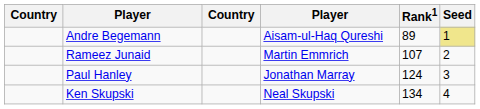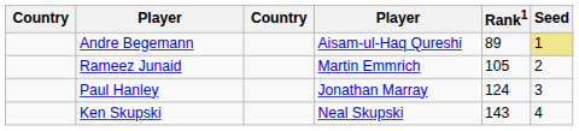 <table class="sortable wikitable">
 <tr>
 <th width="70">Country</th>
 <th width="175">Player</th>
 <th width="70">Country</th>
 <th width="175">Player</th>
 <th>Rank<sup>1</sup></th>
 <th>Seed</th>
 </tr>
 <tr>
 <td></td>
 <td><a href='#'>Andre Begemann</a></td>
 <td></td>
 <td><a href='#'>Aisam-ul-Haq Qureshi</a></td>
 <td>89</td>
 <td style="background: khaki;">1</td>
 </tr>
 <tr>
 <td></td>
 <td><a href='#'>Rameez Junaid</a></td>
 <td></td>
 <td><a href='#'>Martin Emmrich</a></td>
-<td>107</td>
+<td>105</td>
 <td>2</td>
 </tr>
 <tr>
 <td></td>
 <td><a href='#'>Paul Hanley</a></td>
 <td></td>
 <td><a href='#'>Jonathan Marray</a></td>
 <td>124</td>
 <td>3</td>
 </tr>
 <tr>
 <td></td>
 <td><a href='#'>Ken Skupski</a></td>
 <td></td>
 <td><a href='#'>Neal Skupski</a></td>
-<td>134</td>
+<td>143</td>
 <td>4</td>
 </tr>
 </table>
